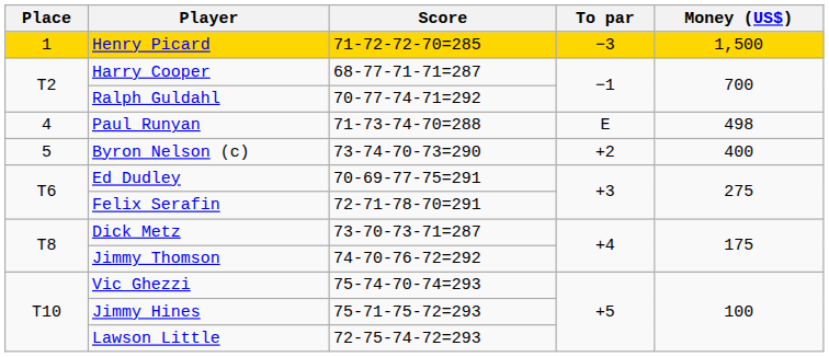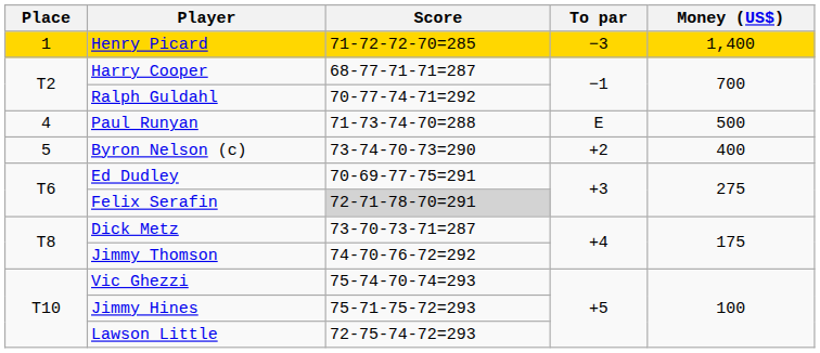 <table class="wikitable" style="width:50em;margin-bottom:0;">
 <tr>
 <th>Place</th>
 <th>Player</th>
 <th>Score</th>
 <th>To par</th>
 <th>Money (<a href='#'>US$</a>)</th>
 </tr>
 <tr style="background:gold">
 <td align=center>1</td>
 <td> <a href='#'>Henry Picard</a></td>
 <td>71-72-72-70=285</td>
 <td align=center>−3</td>
-<td align=center>1,500</td>
+<td align=center>1,400</td>
 </tr>
 <tr>
 <td rowspan=2 align=center>T2</td>
 <td> <a href='#'>Harry Cooper</a></td>
 <td>68-77-71-71=287</td>
 <td rowspan=2 align=center>−1</td>
 <td rowspan=2 align=center>700</td>
 </tr>
 <tr>
 <td> <a href='#'>Ralph Guldahl</a></td>
 <td>70-77-74-71=292</td>
 </tr>
 <tr>
 <td align=center>4</td>
 <td> <a href='#'>Paul Runyan</a></td>
 <td>71-73-74-70=288</td>
 <td align=center>E</td>
-<td align=center>498</td>
+<td align=center>500</td>
 </tr>
 <tr>
 <td align=center>5</td>
 <td> <a href='#'>Byron Nelson</a> (c)</td>
 <td>73-74-70-73=290</td>
 <td align=center>+2</td>
 <td align=center>400</td>
 </tr>
 <tr>
 <td rowspan=2 align=center>T6</td>
 <td> <a href='#'>Ed Dudley</a></td>
 <td>70-69-77-75=291</td>
 <td rowspan=2 align=center>+3</td>
 <td rowspan=2 align=center>275</td>
 </tr>
 <tr>
 <td> <a href='#'>Felix Serafin</a></td>
-<td>72-71-78-70=291</td>
+<td style="background: lightgrey;">72-71-78-70=291</td>
 </tr>
 <tr>
 <td rowspan=2 align=center>T8</td>
 <td> <a href='#'>Dick Metz</a></td>
 <td>73-70-73-71=287</td>
 <td rowspan=2 align=center>+4</td>
 <td rowspan=2 align=center>175</td>
 </tr>
 <tr>
 <td> <a href='#'>Jimmy Thomson</a></td>
 <td>74-70-76-72=292</td>
 </tr>
 <tr>
 <td rowspan=3 align=center>T10</td>
 <td> <a href='#'>Vic Ghezzi</a></td>
 <td>75-74-70-74=293</td>
 <td rowspan=3 align=center>+5</td>
 <td rowspan=3 align=center>100</td>
 </tr>
 <tr>
 <td> <a href='#'>Jimmy Hines</a></td>
 <td>75-71-75-72=293</td>
 </tr>
 <tr>
 <td> <a href='#'>Lawson Little</a></td>
 <td>72-75-74-72=293</td>
 </tr>
 </table>
